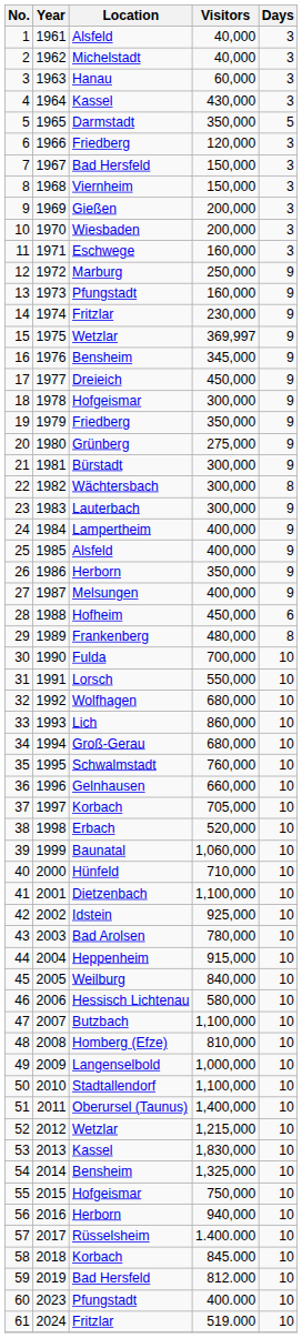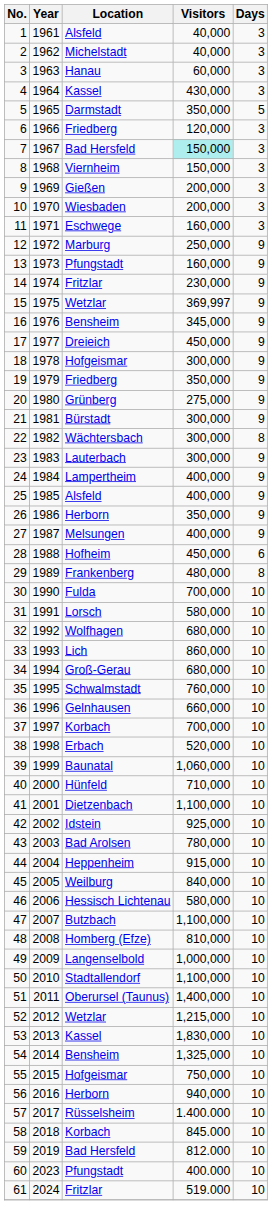 <table class="wikitable sortable">
 <tr>
 <th>No.</th>
 <th>Year</th>
 <th>Location</th>
 <th>Visitors</th>
 <th>Days</th>
 </tr>
 <tr>
 <td style="text-align:right">1</td>
 <td style="text-align:right">1961</td>
 <td><a href='#'>Alsfeld</a></td>
 <td style="text-align:right">40,000</td>
 <td style="text-align:right">3</td>
 </tr>
 <tr>
 <td style="text-align:right">2</td>
 <td style="text-align:right">1962</td>
 <td><a href='#'>Michelstadt</a></td>
 <td style="text-align:right">40,000</td>
 <td style="text-align:right">3</td>
 </tr>
 <tr>
 <td style="text-align:right">3</td>
 <td style="text-align:right">1963</td>
 <td><a href='#'>Hanau</a></td>
 <td style="text-align:right">60,000</td>
 <td style="text-align:right">3</td>
 </tr>
 <tr>
 <td style="text-align:right">4</td>
 <td style="text-align:right">1964</td>
 <td><a href='#'>Kassel</a></td>
 <td style="text-align:right">430,000</td>
 <td style="text-align:right">3</td>
 </tr>
 <tr>
 <td style="text-align:right">5</td>
 <td style="text-align:right">1965</td>
 <td><a href='#'>Darmstadt</a></td>
 <td style="text-align:right">350,000</td>
 <td style="text-align:right">5</td>
 </tr>
 <tr>
 <td style="text-align:right">6</td>
 <td style="text-align:right">1966</td>
 <td><a href='#'>Friedberg</a></td>
 <td style="text-align:right">120,000</td>
 <td style="text-align:right">3</td>
 </tr>
 <tr>
 <td style="text-align:right">7</td>
 <td style="text-align:right">1967</td>
 <td><a href='#'>Bad Hersfeld</a></td>
-<td style="text-align:right">150,000</td>
+<td style="background: paleturquoise; text-align:right">150,000</td>
 <td style="text-align:right">3</td>
 </tr>
 <tr>
 <td style="text-align:right">8</td>
 <td style="text-align:right">1968</td>
 <td><a href='#'>Viernheim</a></td>
 <td style="text-align:right">150,000</td>
 <td style="text-align:right">3</td>
 </tr>
 <tr>
 <td style="text-align:right">9</td>
 <td style="text-align:right">1969</td>
 <td><a href='#'>Gießen</a></td>
 <td style="text-align:right">200,000</td>
 <td style="text-align:right">3</td>
 </tr>
 <tr>
 <td style="text-align:right">10</td>
 <td style="text-align:right">1970</td>
 <td><a href='#'>Wiesbaden</a></td>
 <td style="text-align:right">200,000</td>
 <td style="text-align:right">3</td>
 </tr>
 <tr>
 <td style="text-align:right">11</td>
 <td style="text-align:right">1971</td>
 <td><a href='#'>Eschwege</a></td>
 <td style="text-align:right">160,000</td>
 <td style="text-align:right">3</td>
 </tr>
 <tr>
 <td style="text-align:right">12</td>
 <td style="text-align:right">1972</td>
 <td><a href='#'>Marburg</a></td>
 <td style="text-align:right">250,000</td>
 <td style="text-align:right">9</td>
 </tr>
 <tr>
 <td style="text-align:right">13</td>
 <td style="text-align:right">1973</td>
 <td><a href='#'>Pfungstadt</a></td>
 <td style="text-align:right">160,000</td>
 <td style="text-align:right">9</td>
 </tr>
 <tr>
 <td style="text-align:right">14</td>
 <td style="text-align:right">1974</td>
 <td><a href='#'>Fritzlar</a></td>
 <td style="text-align:right">230,000</td>
 <td style="text-align:right">9</td>
 </tr>
 <tr>
 <td style="text-align:right">15</td>
 <td style="text-align:right">1975</td>
 <td><a href='#'>Wetzlar</a></td>
 <td style="text-align:right">369,997</td>
 <td style="text-align:right">9</td>
 </tr>
 <tr>
 <td style="text-align:right">16</td>
 <td style="text-align:right">1976</td>
 <td><a href='#'>Bensheim</a></td>
 <td style="text-align:right">345,000</td>
 <td style="text-align:right">9</td>
 </tr>
 <tr>
 <td style="text-align:right">17</td>
 <td style="text-align:right">1977</td>
 <td><a href='#'>Dreieich</a></td>
 <td style="text-align:right">450,000</td>
 <td style="text-align:right">9</td>
 </tr>
 <tr>
 <td style="text-align:right">18</td>
 <td style="text-align:right">1978</td>
 <td><a href='#'>Hofgeismar</a></td>
 <td style="text-align:right">300,000</td>
 <td style="text-align:right">9</td>
 </tr>
 <tr>
 <td style="text-align:right">19</td>
 <td style="text-align:right">1979</td>
 <td><a href='#'>Friedberg</a></td>
 <td style="text-align:right">350,000</td>
 <td style="text-align:right">9</td>
 </tr>
 <tr>
 <td style="text-align:right">20</td>
 <td style="text-align:right">1980</td>
 <td><a href='#'>Grünberg</a></td>
 <td style="text-align:right">275,000</td>
 <td style="text-align:right">9</td>
 </tr>
 <tr>
 <td style="text-align:right">21</td>
 <td style="text-align:right">1981</td>
 <td><a href='#'>Bürstadt</a></td>
 <td style="text-align:right">300,000</td>
 <td style="text-align:right">9</td>
 </tr>
 <tr>
 <td style="text-align:right">22</td>
 <td style="text-align:right">1982</td>
 <td><a href='#'>Wächtersbach</a></td>
 <td style="text-align:right">300,000</td>
 <td style="text-align:right">8</td>
 </tr>
 <tr>
 <td style="text-align:right">23</td>
 <td style="text-align:right">1983</td>
 <td><a href='#'>Lauterbach</a></td>
 <td style="text-align:right">300,000</td>
 <td style="text-align:right">9</td>
 </tr>
 <tr>
 <td style="text-align:right">24</td>
 <td style="text-align:right">1984</td>
 <td><a href='#'>Lampertheim</a></td>
 <td style="text-align:right">400,000</td>
 <td style="text-align:right">9</td>
 </tr>
 <tr>
 <td style="text-align:right">25</td>
 <td style="text-align:right">1985</td>
 <td><a href='#'>Alsfeld</a></td>
 <td style="text-align:right">400,000</td>
 <td style="text-align:right">9</td>
 </tr>
 <tr>
 <td style="text-align:right">26</td>
 <td style="text-align:right">1986</td>
 <td><a href='#'>Herborn</a></td>
 <td style="text-align:right">350,000</td>
 <td style="text-align:right">9</td>
 </tr>
 <tr>
 <td style="text-align:right">27</td>
 <td style="text-align:right">1987</td>
 <td><a href='#'>Melsungen</a></td>
 <td style="text-align:right">400,000</td>
 <td style="text-align:right">9</td>
 </tr>
 <tr>
 <td style="text-align:right">28</td>
 <td style="text-align:right">1988</td>
 <td><a href='#'>Hofheim</a></td>
 <td style="text-align:right">450,000</td>
 <td style="text-align:right">6</td>
 </tr>
 <tr>
 <td style="text-align:right">29</td>
 <td style="text-align:right">1989</td>
 <td><a href='#'>Frankenberg</a></td>
 <td style="text-align:right">480,000</td>
 <td style="text-align:right">8</td>
 </tr>
 <tr>
 <td style="text-align:right">30</td>
 <td style="text-align:right">1990</td>
 <td><a href='#'>Fulda</a></td>
 <td style="text-align:right">700,000</td>
 <td style="text-align:right">10</td>
 </tr>
 <tr>
 <td style="text-align:right">31</td>
 <td style="text-align:right">1991</td>
 <td><a href='#'>Lorsch</a></td>
-<td style="text-align:right">550,000</td>
+<td style="text-align:right">580,000</td>
 <td style="text-align:right">10</td>
 </tr>
 <tr>
 <td style="text-align:right">32</td>
 <td style="text-align:right">1992</td>
 <td><a href='#'>Wolfhagen</a></td>
 <td style="text-align:right">680,000</td>
 <td style="text-align:right">10</td>
 </tr>
 <tr>
 <td style="text-align:right">33</td>
 <td style="text-align:right">1993</td>
 <td><a href='#'>Lich</a></td>
 <td style="text-align:right">860,000</td>
 <td style="text-align:right">10</td>
 </tr>
 <tr>
 <td style="text-align:right">34</td>
 <td style="text-align:right">1994</td>
 <td><a href='#'>Groß-Gerau</a></td>
 <td style="text-align:right">680,000</td>
 <td style="text-align:right">10</td>
 </tr>
 <tr>
 <td style="text-align:right">35</td>
 <td style="text-align:right">1995</td>
 <td><a href='#'>Schwalmstadt</a></td>
 <td style="text-align:right">760,000</td>
 <td style="text-align:right">10</td>
 </tr>
 <tr>
 <td style="text-align:right">36</td>
 <td style="text-align:right">1996</td>
 <td><a href='#'>Gelnhausen</a></td>
 <td style="text-align:right">660,000</td>
 <td style="text-align:right">10</td>
 </tr>
 <tr>
 <td style="text-align:right">37</td>
 <td style="text-align:right">1997</td>
 <td><a href='#'>Korbach</a></td>
-<td style="text-align:right">705,000</td>
+<td style="text-align:right">700,000</td>
 <td style="text-align:right">10</td>
 </tr>
 <tr>
 <td style="text-align:right">38</td>
 <td style="text-align:right">1998</td>
 <td><a href='#'>Erbach</a></td>
 <td style="text-align:right">520,000</td>
 <td style="text-align:right">10</td>
 </tr>
 <tr>
 <td style="text-align:right">39</td>
 <td style="text-align:right">1999</td>
 <td><a href='#'>Baunatal</a></td>
 <td style="text-align:right">1,060,000</td>
 <td style="text-align:right">10</td>
 </tr>
 <tr>
 <td style="text-align:right">40</td>
 <td style="text-align:right">2000</td>
 <td><a href='#'>Hünfeld</a></td>
 <td style="text-align:right">710,000</td>
 <td style="text-align:right">10</td>
 </tr>
 <tr>
 <td style="text-align:right">41</td>
 <td style="text-align:right">2001</td>
 <td><a href='#'>Dietzenbach</a></td>
 <td style="text-align:right">1,100,000</td>
 <td style="text-align:right">10</td>
 </tr>
 <tr>
 <td style="text-align:right">42</td>
 <td style="text-align:right">2002</td>
 <td><a href='#'>Idstein</a></td>
 <td style="text-align:right">925,000</td>
 <td style="text-align:right">10</td>
 </tr>
 <tr>
 <td style="text-align:right">43</td>
 <td style="text-align:right">2003</td>
 <td><a href='#'>Bad Arolsen</a></td>
 <td style="text-align:right">780,000</td>
 <td style="text-align:right">10</td>
 </tr>
 <tr>
 <td style="text-align:right">44</td>
 <td style="text-align:right">2004</td>
 <td><a href='#'>Heppenheim</a></td>
 <td style="text-align:right">915,000</td>
 <td style="text-align:right">10</td>
 </tr>
 <tr>
 <td style="text-align:right">45</td>
 <td style="text-align:right">2005</td>
 <td><a href='#'>Weilburg</a></td>
 <td style="text-align:right">840,000</td>
 <td style="text-align:right">10</td>
 </tr>
 <tr>
 <td style="text-align:right">46</td>
 <td style="text-align:right">2006</td>
 <td><a href='#'>Hessisch Lichtenau</a></td>
 <td style="text-align:right">580,000</td>
 <td style="text-align:right">10</td>
 </tr>
 <tr>
 <td style="text-align:right">47</td>
 <td style="text-align:right">2007</td>
 <td><a href='#'>Butzbach</a></td>
 <td style="text-align:right">1,100,000</td>
 <td style="text-align:right">10</td>
 </tr>
 <tr>
 <td style="text-align:right">48</td>
 <td style="text-align:right">2008</td>
 <td><a href='#'>Homberg (Efze)</a></td>
 <td style="text-align:right">810,000</td>
 <td style="text-align:right">10</td>
 </tr>
 <tr>
 <td style="text-align:right">49</td>
 <td style="text-align:right">2009</td>
 <td><a href='#'>Langenselbold</a></td>
 <td style="text-align:right">1,000,000</td>
 <td style="text-align:right">10</td>
 </tr>
 <tr>
 <td style="text-align:right">50</td>
 <td style="text-align:right">2010</td>
 <td><a href='#'>Stadtallendorf</a></td>
 <td style="text-align:right">1,100,000</td>
 <td style="text-align:right">10</td>
 </tr>
 <tr>
 <td style="text-align:right">51</td>
 <td style="text-align:right">2011</td>
 <td><a href='#'>Oberursel (Taunus)</a></td>
 <td style="text-align:right">1,400,000</td>
 <td style="text-align:right">10</td>
 </tr>
 <tr>
 <td style="text-align:right">52</td>
 <td style="text-align:right">2012</td>
 <td><a href='#'>Wetzlar</a></td>
 <td style="text-align:right">1,215,000</td>
 <td style="text-align:right">10</td>
 </tr>
 <tr>
 <td style="text-align:right">53</td>
 <td style="text-align:right">2013</td>
 <td><a href='#'>Kassel</a></td>
 <td style="text-align:right">1,830,000</td>
 <td style="text-align:right">10</td>
 </tr>
 <tr>
 <td style="text-align:right">54</td>
 <td style="text-align:right">2014</td>
 <td><a href='#'>Bensheim</a></td>
 <td style="text-align:right">1,325,000</td>
 <td style="text-align:right">10</td>
 </tr>
 <tr>
 <td style="text-align:right">55</td>
 <td style="text-align:right">2015</td>
 <td><a href='#'>Hofgeismar</a></td>
 <td style="text-align:right">750,000</td>
 <td style="text-align:right">10</td>
 </tr>
 <tr>
 <td style="text-align:right">56</td>
 <td style="text-align:right">2016</td>
 <td><a href='#'>Herborn</a></td>
 <td style="text-align:right">940,000</td>
 <td style="text-align:right">10</td>
 </tr>
 <tr>
 <td style="text-align:right">57</td>
 <td style="text-align:right">2017</td>
 <td><a href='#'>Rüsselsheim</a></td>
 <td style="text-align:right">1.400.000</td>
 <td style="text-align:right">10</td>
 </tr>
 <tr>
 <td style="text-align:right">58</td>
 <td style="text-align:right">2018</td>
 <td><a href='#'>Korbach</a></td>
 <td style="text-align:right">845.000</td>
 <td style="text-align:right">10</td>
 </tr>
 <tr>
 <td style="text-align:right">59</td>
 <td style="text-align:right">2019</td>
 <td><a href='#'>Bad Hersfeld</a></td>
 <td style="text-align:right">812.000</td>
 <td style="text-align:right">10</td>
 </tr>
 <tr>
 <td style="text-align:right">60</td>
 <td style="text-align:right">2023</td>
 <td><a href='#'>Pfungstadt</a></td>
 <td style="text-align:right">400.000</td>
 <td style="text-align:right">10</td>
 </tr>
 <tr>
 <td style="text-align:right">61</td>
 <td style="text-align:right">2024</td>
 <td><a href='#'>Fritzlar</a></td>
 <td style="text-align:right">519.000</td>
 <td style="text-align:right">10</td>
 </tr>
 <tr>
 </tr>
 </table>
